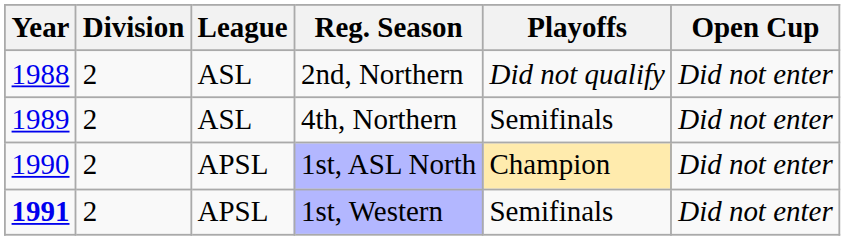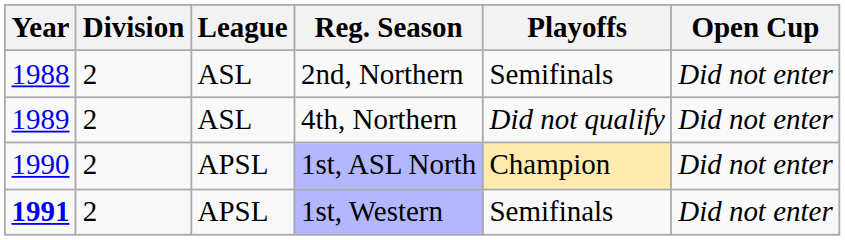 <table class="wikitable">
 <tr>
 <th>Year</th>
 <th>Division</th>
 <th>League</th>
 <th>Reg. Season</th>
 <th>Playoffs</th>
 <th>Open Cup</th>
 </tr>
 <tr>
 <td><a href='#'>1988</a></td>
 <td>2</td>
 <td>ASL</td>
 <td>2nd, Northern</td>
-<td><em>Did not qualify</em></td>
+<td>Semifinals</td>
 <td><em>Did not enter</em></td>
 </tr>
 <tr>
 <td><a href='#'>1989</a></td>
 <td>2</td>
 <td>ASL</td>
 <td>4th, Northern</td>
-<td>Semifinals</td>
+<td><em>Did not qualify</em></td>
 <td><em>Did not enter</em></td>
 </tr>
 <tr>
 <td><a href='#'>1990</a></td>
 <td>2</td>
 <td>APSL</td>
 <td bgcolor="B3B7FF">1st, ASL North</td>
 <td bgcolor="FFEBAD">Champion</td>
 <td><em>Did not enter</em></td>
 </tr>
 <tr>
 <td><strong><a href='#'>1991</a></strong></td>
 <td>2</td>
 <td>APSL</td>
 <td bgcolor="B3B7FF">1st, Western</td>
 <td>Semifinals</td>
 <td><em>Did not enter</em></td>
 </tr>
 </table>
